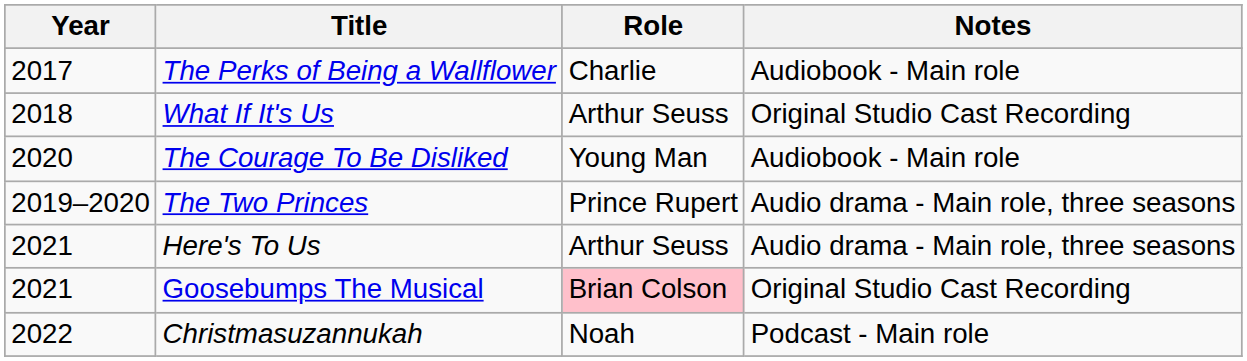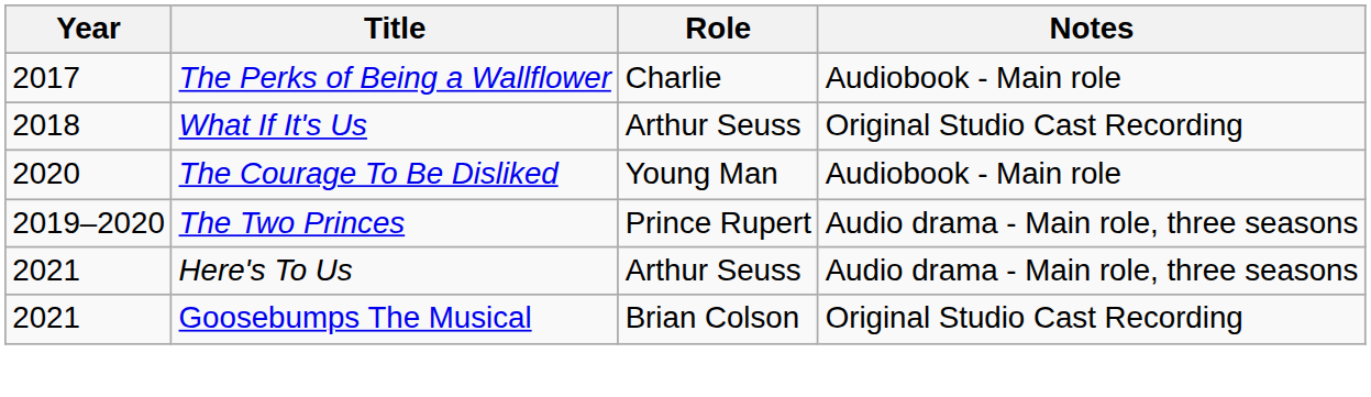 <table class="wikitable sortable">
 <tr>
 <th>Year</th>
 <th>Title</th>
 <th>Role</th>
 <th>Notes</th>
 </tr>
 <tr>
 <td>2017</td>
 <td><em><a href='#'>The Perks of Being a Wallflower</a></em></td>
 <td>Charlie</td>
 <td>Audiobook - Main role</td>
 </tr>
 <tr>
 <td>2018</td>
 <td><em><a href='#'>What If It's Us</a></em></td>
 <td>Arthur Seuss</td>
 <td>Original Studio Cast Recording</td>
 </tr>
 <tr>
 <td>2020</td>
 <td><em><a href='#'>The Courage To Be Disliked</a></em></td>
 <td>Young Man</td>
 <td>Audiobook - Main role</td>
 </tr>
 <tr>
 <td>2019–2020</td>
 <td><em><a href='#'>The Two Princes</a></em></td>
 <td>Prince Rupert</td>
 <td>Audio drama - Main role, three seasons</td>
 </tr>
 <tr>
 <td>2021</td>
 <td><em>Here's To Us</em></td>
 <td>Arthur Seuss</td>
 <td>Audio drama - Main role, three seasons</td>
 </tr>
 <tr>
 <td>2021</td>
 <td><a href='#'>Goosebumps The Musical</a></td>
-<td style="background: pink;">Brian Colson</td>
+<td>Brian Colson</td>
 <td>Original Studio Cast Recording</td>
 </tr>
-<tr>
-<td>2022</td>
-<td><em>Christmasuzannukah</em></td>
-<td>Noah</td>
-<td>Podcast - Main role</td>
-</tr>
 </table>
